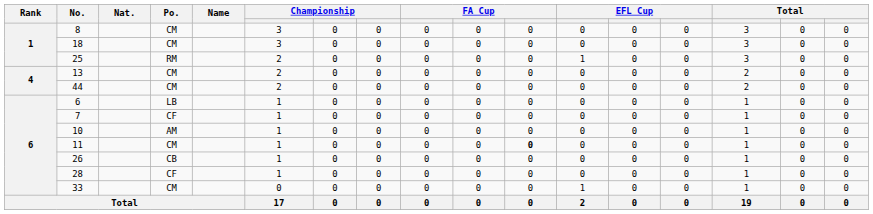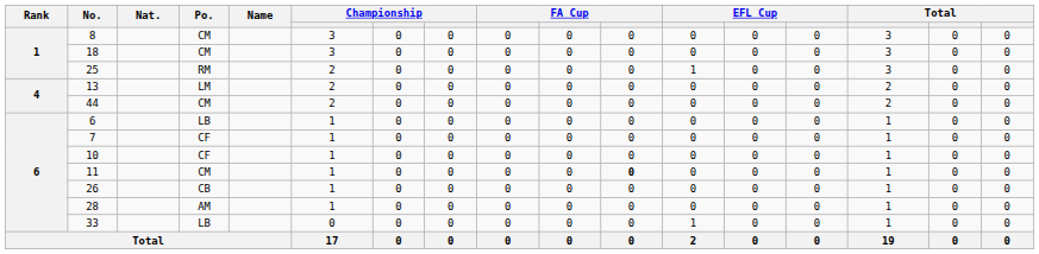 <table class="wikitable" style="text-align:center; font-size:95%; width:95%;">
 <tr>
 <th rowspan=2>Rank</th>
 <th rowspan=2>No.</th>
 <th rowspan=2>Nat.</th>
 <th rowspan=2>Po.</th>
 <th rowspan=2>Name</th>
 <th colspan=3 width=100px><a href='#'>Championship</a></th>
 <th colspan=3 width=100px><a href='#'>FA Cup</a></th>
 <th colspan=3 width=100px><a href='#'>EFL Cup</a></th>
 <th colspan=3 width=100px>Total</th>
 </tr>
 <tr>
 <th></th>
 <th></th>
 <th></th>
 <th></th>
 <th></th>
 <th></th>
 <th></th>
 <th></th>
 <th></th>
 <th></th>
 <th></th>
 <th></th>
 </tr>
 <tr>
 <th rowspan=3>1</th>
 <td>8</td>
 <td></td>
 <td>CM</td>
 <td></td>
 <td>3</td>
 <td>0</td>
 <td>0</td>
 <td>0</td>
 <td>0</td>
 <td>0</td>
 <td>0</td>
 <td>0</td>
 <td>0</td>
 <td>3</td>
 <td>0</td>
 <td>0</td>
 </tr>
 <tr>
 <td>18</td>
 <td></td>
 <td>CM</td>
 <td></td>
 <td>3</td>
 <td>0</td>
 <td>0</td>
 <td>0</td>
 <td>0</td>
 <td>0</td>
 <td>0</td>
 <td>0</td>
 <td>0</td>
 <td>3</td>
 <td>0</td>
 <td>0</td>
 </tr>
 <tr>
 <td>25</td>
 <td></td>
 <td>RM</td>
 <td></td>
 <td>2</td>
 <td>0</td>
 <td>0</td>
 <td>0</td>
 <td>0</td>
 <td>0</td>
 <td>1</td>
 <td>0</td>
 <td>0</td>
 <td>3</td>
 <td>0</td>
 <td>0</td>
 </tr>
 <tr>
 <th rowspan=2>4</th>
 <td>13</td>
 <td></td>
-<td>CM</td>
+<td>LM</td>
 <td></td>
 <td>2</td>
 <td>0</td>
 <td>0</td>
 <td>0</td>
 <td>0</td>
 <td>0</td>
 <td>0</td>
 <td>0</td>
 <td>0</td>
 <td>2</td>
 <td>0</td>
 <td>0</td>
 </tr>
 <tr>
 <td>44</td>
 <td></td>
 <td>CM</td>
 <td></td>
 <td>2</td>
 <td>0</td>
 <td>0</td>
 <td>0</td>
 <td>0</td>
 <td>0</td>
 <td>0</td>
 <td>0</td>
 <td>0</td>
 <td>2</td>
 <td>0</td>
 <td>0</td>
 </tr>
 <tr>
 <th rowspan=7>6</th>
 <td>6</td>
 <td></td>
 <td>LB</td>
 <td></td>
 <td>1</td>
 <td>0</td>
 <td>0</td>
 <td>0</td>
 <td>0</td>
 <td>0</td>
 <td>0</td>
 <td>0</td>
 <td>0</td>
 <td>1</td>
 <td>0</td>
 <td>0</td>
 </tr>
 <tr>
 <td>7</td>
 <td></td>
 <td>CF</td>
 <td></td>
 <td>1</td>
 <td>0</td>
 <td>0</td>
 <td>0</td>
 <td>0</td>
 <td>0</td>
 <td>0</td>
 <td>0</td>
 <td>0</td>
 <td>1</td>
 <td>0</td>
 <td>0</td>
 </tr>
 <tr>
 <td>10</td>
 <td></td>
-<td>AM</td>
+<td>CF</td>
 <td></td>
 <td>1</td>
 <td>0</td>
 <td>0</td>
 <td>0</td>
 <td>0</td>
 <td>0</td>
 <td>0</td>
 <td>0</td>
 <td>0</td>
 <td>1</td>
 <td>0</td>
 <td>0</td>
 </tr>
 <tr>
 <td>11</td>
 <td></td>
 <td>CM</td>
 <td></td>
 <td>1</td>
 <td>0</td>
 <td>0</td>
 <td>0</td>
 <td>0</td>
 <td><strong>0</strong></td>
 <td>0</td>
 <td>0</td>
 <td>0</td>
 <td>1</td>
 <td>0</td>
 <td>0</td>
 </tr>
 <tr>
 <td>26</td>
 <td></td>
 <td>CB</td>
 <td></td>
 <td>1</td>
 <td>0</td>
 <td>0</td>
 <td>0</td>
 <td>0</td>
 <td>0</td>
 <td>0</td>
 <td>0</td>
 <td>0</td>
 <td>1</td>
 <td>0</td>
 <td>0</td>
 </tr>
 <tr>
 <td>28</td>
 <td></td>
-<td>CF</td>
+<td>AM</td>
 <td></td>
 <td>1</td>
 <td>0</td>
 <td>0</td>
 <td>0</td>
 <td>0</td>
 <td>0</td>
 <td>0</td>
 <td>0</td>
 <td>0</td>
 <td>1</td>
 <td>0</td>
 <td>0</td>
 </tr>
 <tr>
 <td>33</td>
 <td></td>
-<td>CM</td>
+<td>LB</td>
 <td></td>
 <td>0</td>
 <td>0</td>
 <td>0</td>
 <td>0</td>
 <td>0</td>
 <td>0</td>
 <td>1</td>
 <td>0</td>
 <td>0</td>
 <td>1</td>
 <td>0</td>
 <td>0</td>
 </tr>
 <tr>
 <th colspan=5>Total</th>
 <th>17</th>
 <th>0</th>
 <th>0</th>
 <th>0</th>
 <th>0</th>
 <th>0</th>
 <th>2</th>
 <th>0</th>
 <th>0</th>
 <th>19</th>
 <th>0</th>
 <th>0</th>
 </tr>
 </table>
